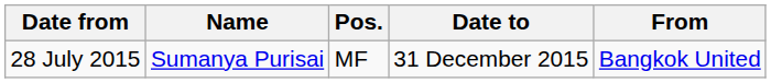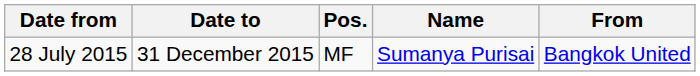 <table class="wikitable">
 <tr>
 <th>Date from</th>
+<th>Date to</th>
+<th>Pos.</th>
 <th>Name</th>
-<th>Pos.</th>
-<th>Date to</th>
 <th>From</th>
 </tr>
 <tr>
 <td>28 July 2015</td>
+<td>31 December 2015</td>
+<td>MF</td>
 <td> <a href='#'>Sumanya Purisai</a></td>
-<td>MF</td>
-<td>31 December 2015</td>
 <td> <a href='#'>Bangkok United</a></td>
 </tr>
 </table>
